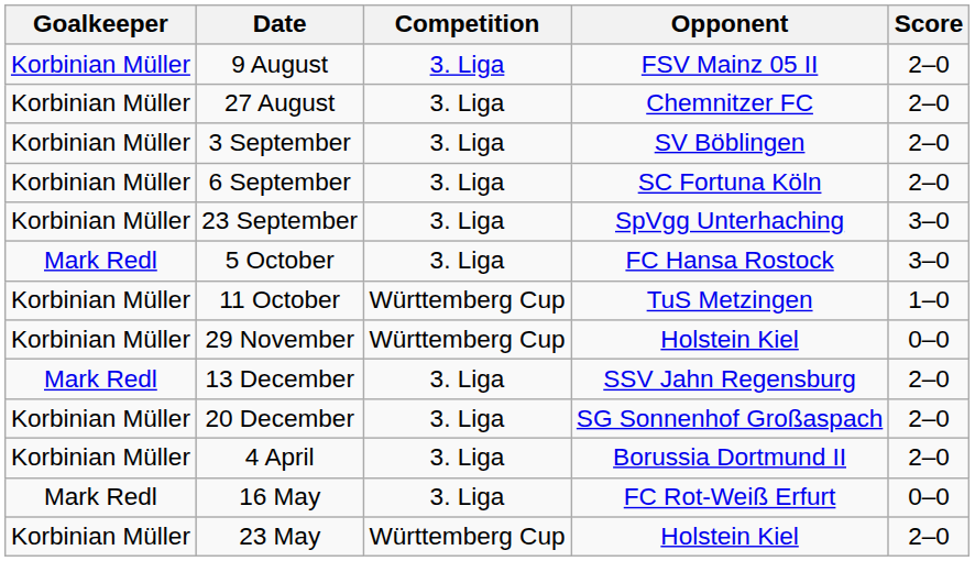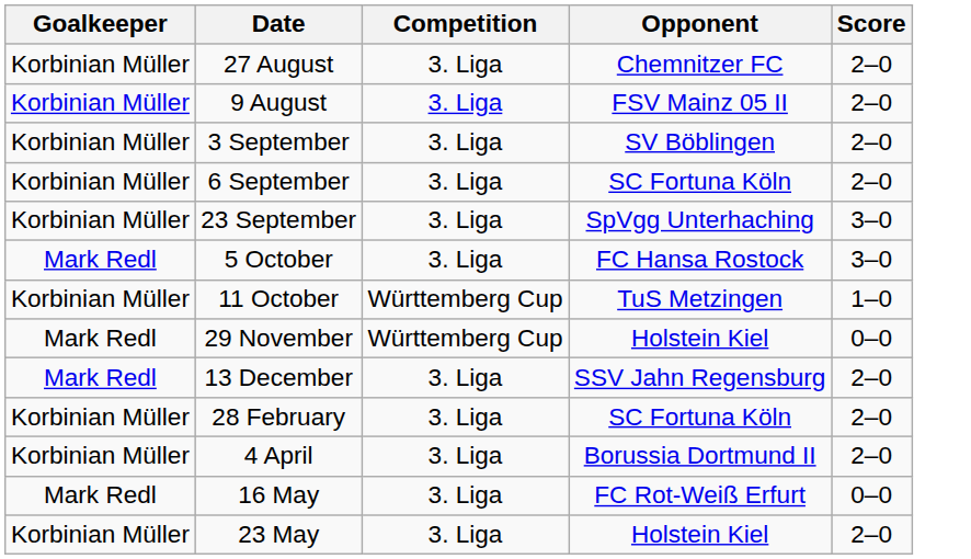 <table class="wikitable" Style="text-align: center">
 <tr>
 <th>Goalkeeper</th>
 <th>Date</th>
 <th>Competition</th>
 <th>Opponent</th>
 <th>Score</th>
 </tr>
 <tr>
+<td>Korbinian Müller</td>
+<td>27 August</td>
+<td>3. Liga</td>
+<td><a href='#'>Chemnitzer FC</a></td>
+<td>2–0</td>
+</tr>
+<tr>
 <td><a href='#'>Korbinian Müller</a></td>
 <td>9 August</td>
 <td><a href='#'>3. Liga</a></td>
 <td><a href='#'>FSV Mainz 05 II</a></td>
-<td>2–0</td>
-</tr>
-<tr>
-<td>Korbinian Müller</td>
-<td>27 August</td>
-<td>3. Liga</td>
-<td><a href='#'>Chemnitzer FC</a></td>
 <td>2–0</td>
 </tr>
 <tr>
 <td>Korbinian Müller</td>
 <td>3 September</td>
 <td>3. Liga</td>
 <td><a href='#'>SV Böblingen</a></td>
 <td>2–0</td>
 </tr>
 <tr>
 <td>Korbinian Müller</td>
 <td>6 September</td>
 <td>3. Liga</td>
 <td><a href='#'>SC Fortuna Köln</a></td>
 <td>2–0</td>
 </tr>
 <tr>
 <td>Korbinian Müller</td>
 <td>23 September</td>
 <td>3. Liga</td>
 <td><a href='#'>SpVgg Unterhaching</a></td>
 <td>3–0</td>
 </tr>
 <tr>
 <td><a href='#'>Mark Redl</a></td>
 <td>5 October</td>
 <td>3. Liga</td>
 <td><a href='#'>FC Hansa Rostock</a></td>
 <td>3–0</td>
 </tr>
 <tr>
 <td>Korbinian Müller</td>
 <td>11 October</td>
 <td>Württemberg Cup</td>
 <td><a href='#'>TuS Metzingen</a></td>
 <td>1–0</td>
 </tr>
 <tr>
-<td>Korbinian Müller</td>
+<td>Mark Redl</td>
 <td>29 November</td>
 <td>Württemberg Cup</td>
 <td><a href='#'>Holstein Kiel</a></td>
 <td>0–0</td>
 </tr>
 <tr>
 <td><a href='#'>Mark Redl</a></td>
 <td>13 December</td>
 <td>3. Liga</td>
 <td><a href='#'>SSV Jahn Regensburg</a></td>
 <td>2–0</td>
 </tr>
 <tr>
 <td>Korbinian Müller</td>
-<td>20 December</td>
+<td>28 February</td>
 <td>3. Liga</td>
-<td><a href='#'>SG Sonnenhof Großaspach</a></td>
+<td><a href='#'>SC Fortuna Köln</a></td>
 <td>2–0</td>
 </tr>
 <tr>
 <td>Korbinian Müller</td>
 <td>4 April</td>
 <td>3. Liga</td>
 <td><a href='#'>Borussia Dortmund II</a></td>
 <td>2–0</td>
 </tr>
 <tr>
 <td>Mark Redl</td>
 <td>16 May</td>
 <td>3. Liga</td>
 <td><a href='#'>FC Rot-Weiß Erfurt</a></td>
 <td>0–0</td>
 </tr>
 <tr>
 <td>Korbinian Müller</td>
 <td>23 May</td>
-<td>Württemberg Cup</td>
+<td>3. Liga</td>
 <td><a href='#'>Holstein Kiel</a></td>
 <td>2–0</td>
 </tr>
 </table>
